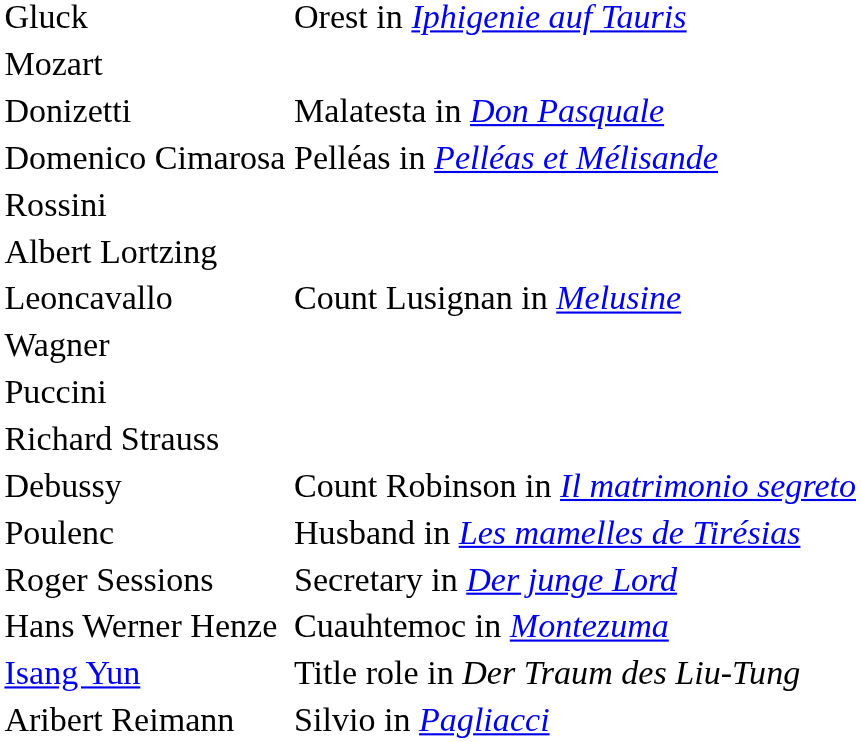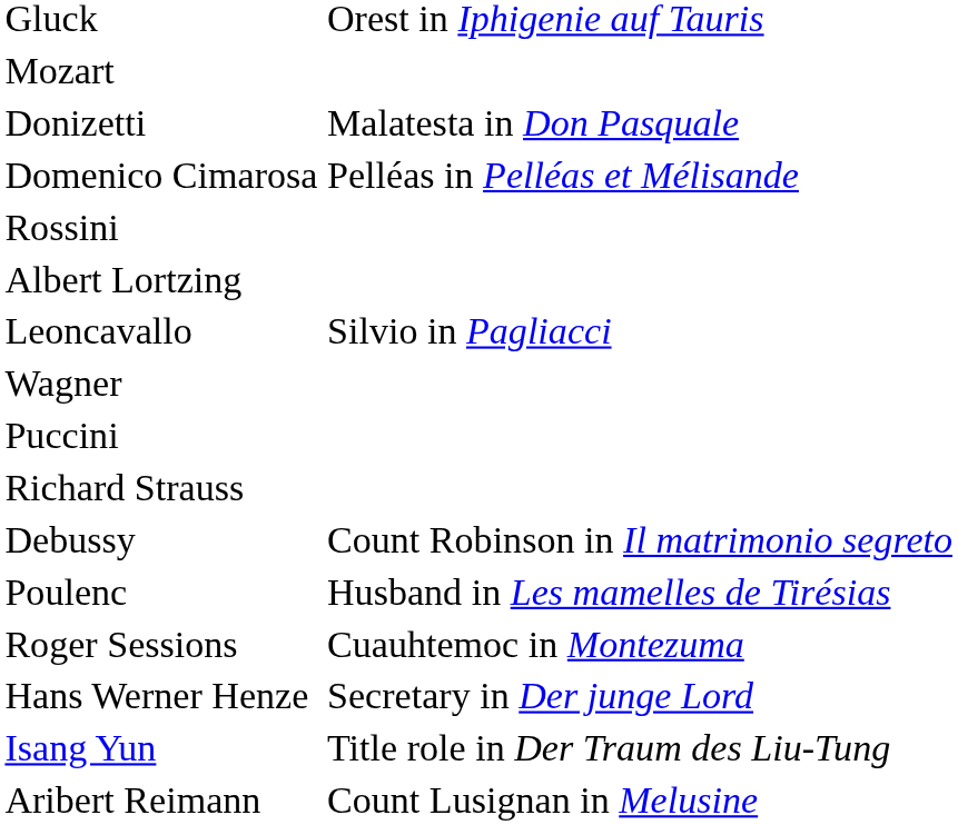 <table>
 <tr style="vertical-align: top;">
 <td>Gluck</td>
 <td>Orest in <em><a href='#'>Iphigenie auf Tauris</a></em></td>
 </tr>
 <tr style="vertical-align: top;">
 <td>Mozart</td>
 <td></td>
 </tr>
 <tr style="vertical-align: top;">
 <td>Donizetti</td>
 <td>Malatesta in <em><a href='#'>Don Pasquale</a></em></td>
 </tr>
 <tr style="vertical-align: top;">
 <td>Domenico Cimarosa</td>
 <td>Pelléas in <em><a href='#'>Pelléas et Mélisande</a></em></td>
 </tr>
 <tr style="vertical-align: top;">
 <td>Rossini</td>
 <td></td>
 </tr>
 <tr style="vertical-align: top;">
 <td>Albert Lortzing</td>
 <td></td>
 </tr>
 <tr style="vertical-align: top;">
 <td>Leoncavallo</td>
-<td>Count Lusignan in <em><a href='#'>Melusine</a></em></td>
+<td>Silvio in <em><a href='#'>Pagliacci</a></em></td>
 </tr>
 <tr style="vertical-align: top;">
 <td>Wagner</td>
 <td></td>
 </tr>
 <tr style="vertical-align: top;">
 <td>Puccini</td>
 <td></td>
 </tr>
 <tr style="vertical-align: top;">
 <td>Richard Strauss</td>
 <td></td>
 </tr>
 <tr style="vertical-align: top;">
 <td>Debussy</td>
 <td>Count Robinson in <em><a href='#'>Il matrimonio segreto</a></em></td>
 </tr>
 <tr style="vertical-align: top;">
 <td>Poulenc</td>
 <td>Husband in <em><a href='#'>Les mamelles de Tirésias</a></em></td>
 </tr>
 <tr style="vertical-align: top;">
 <td>Roger Sessions</td>
-<td>Secretary in <em><a href='#'>Der junge Lord</a></em></td>
+<td>Cuauhtemoc in <em><a href='#'>Montezuma</a></em></td>
 </tr>
 <tr style="vertical-align: top;">
 <td>Hans Werner Henze</td>
-<td>Cuauhtemoc in <em><a href='#'>Montezuma</a></em></td>
+<td>Secretary in <em><a href='#'>Der junge Lord</a></em></td>
 </tr>
 <tr style="vertical-align: top;">
 <td><a href='#'>Isang Yun</a></td>
 <td>Title role in <em>Der Traum des Liu-Tung</em></td>
 </tr>
 <tr style="vertical-align: top;">
 <td>Aribert Reimann</td>
-<td>Silvio in <em><a href='#'>Pagliacci</a></em></td>
+<td>Count Lusignan in <em><a href='#'>Melusine</a></em></td>
 </tr>
 </table>
